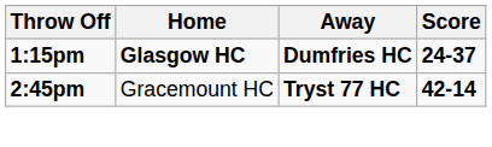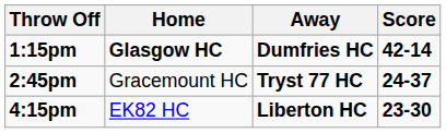 <table class="wikitable">
 <tr>
 <th><strong>Throw Off</strong></th>
 <th><strong>Home</strong></th>
 <th><strong>Away</strong></th>
 <th><strong>Score</strong></th>
 </tr>
 <tr>
 <td><strong>1:15pm</strong></td>
 <td><strong>Glasgow HC</strong></td>
 <td><strong>Dumfries HC</strong></td>
-<td><strong>24-37</strong></td>
+<td><strong>42-14</strong></td>
 </tr>
 <tr>
 <td><strong>2:45pm</strong></td>
 <td>Gracemount HC</td>
 <td><strong>Tryst 77 HC</strong></td>
-<td><strong>42-14</strong></td>
+<td><strong>24-37</strong></td>
+</tr>
+<tr>
+<td><strong>4:15pm</strong></td>
+<td><a href='#'>EK82 HC</a></td>
+<td><strong>Liberton HC</strong></td>
+<td><strong>23-30</strong></td>
 </tr>
 </table>
